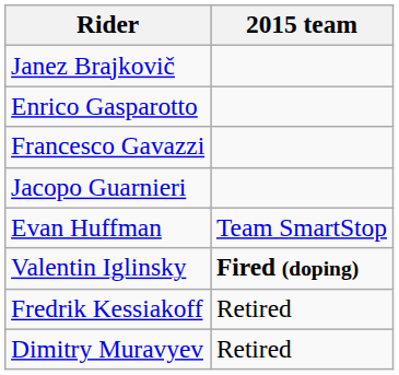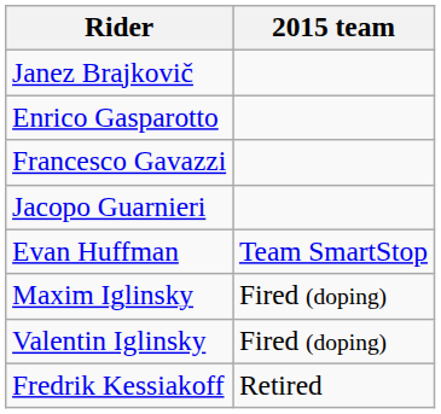 <table class="wikitable">
 <tr>
 <th>Rider</th>
 <th>2015 team</th>
 </tr>
 <tr>
 <td><a href='#'>Janez Brajkovič</a></td>
 <td></td>
 </tr>
 <tr>
 <td><a href='#'>Enrico Gasparotto</a></td>
 <td></td>
 </tr>
 <tr>
 <td><a href='#'>Francesco Gavazzi</a></td>
 <td></td>
 </tr>
 <tr>
 <td><a href='#'>Jacopo Guarnieri</a></td>
 <td></td>
 </tr>
 <tr>
 <td><a href='#'>Evan Huffman</a></td>
 <td><a href='#'>Team SmartStop</a></td>
 </tr>
 <tr>
+<td><a href='#'>Maxim Iglinsky</a></td>
+<td>Fired <small>(doping)</small></td>
+</tr>
+<tr>
 <td><a href='#'>Valentin Iglinsky</a></td>
-<td><strong>Fired <small>(doping)</small></strong></td>
+<td>Fired <small>(doping)</small></td>
 </tr>
 <tr>
 <td><a href='#'>Fredrik Kessiakoff</a></td>
 <td>Retired</td>
 </tr>
-<tr>
-<td><a href='#'>Dimitry Muravyev</a></td>
-<td>Retired</td>
-</tr>
 </table>
